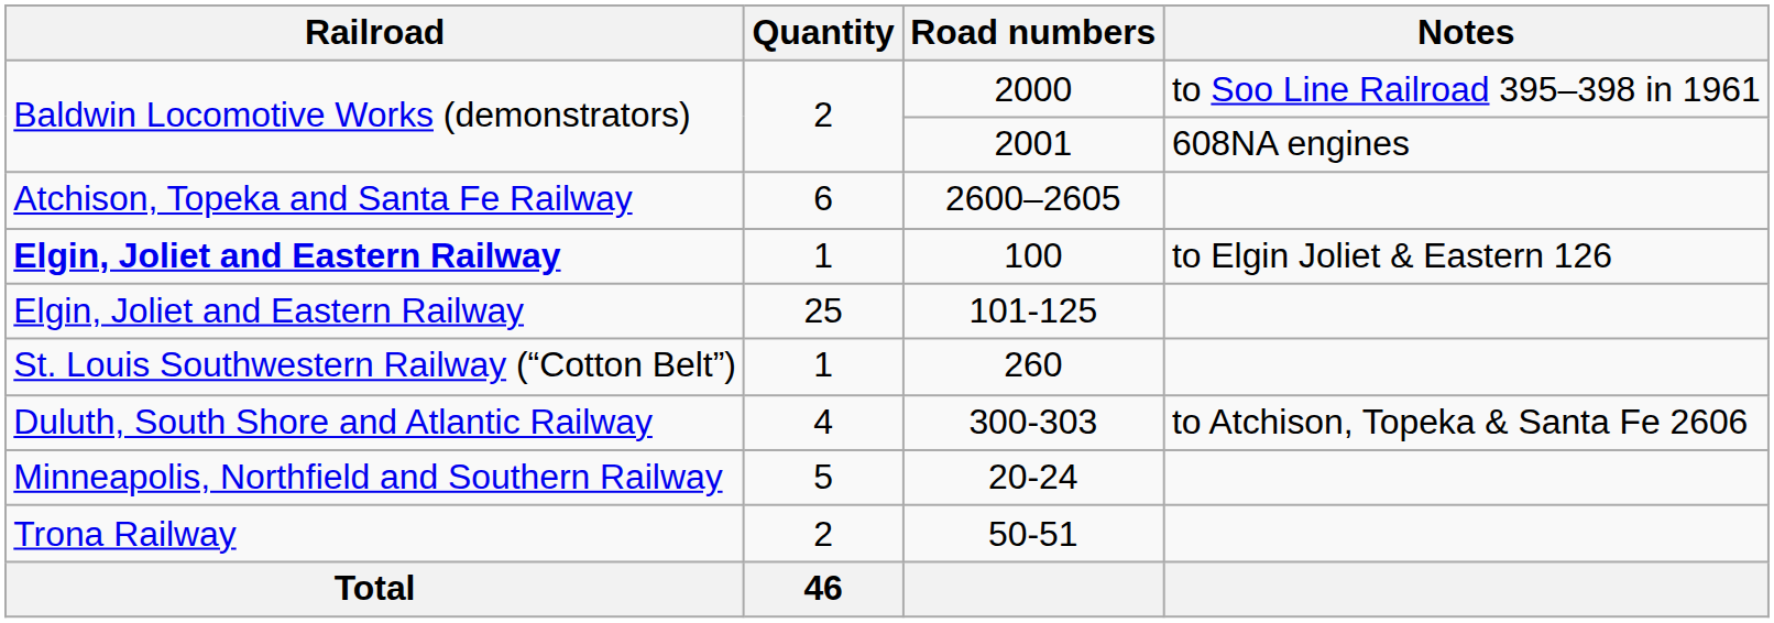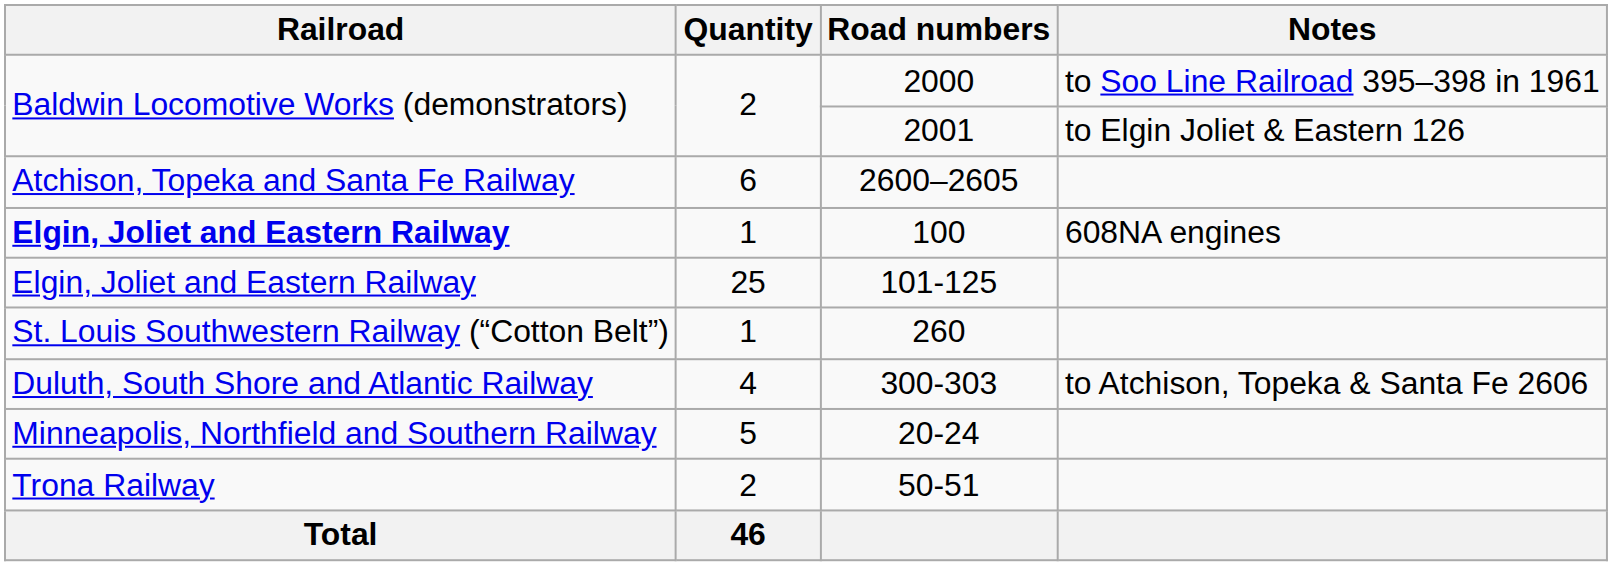 <table class="wikitable">
 <tr>
 <th>Railroad</th>
 <th>Quantity</th>
 <th>Road numbers</th>
 <th>Notes</th>
 </tr>
 <tr>
 <td rowspan=2><a href='#'>Baldwin Locomotive Works</a> (demonstrators)</td>
 <td rowspan=2 style="text-align:center;">2</td>
 <td style="text-align:center;">2000</td>
 <td>to <a href='#'>Soo Line Railroad</a> 395–398 in 1961</td>
 </tr>
 <tr>
 <td style="text-align:center;">2001</td>
-<td>608NA engines</td>
+<td>to Elgin Joliet & Eastern 126</td>
 </tr>
 <tr>
 <td><a href='#'>Atchison, Topeka and Santa Fe Railway</a></td>
 <td style="text-align:center;">6</td>
 <td style="text-align:center;">2600–2605</td>
 <td></td>
 </tr>
 <tr>
 <td><strong><a href='#'>Elgin, Joliet and Eastern Railway</a></strong></td>
 <td style="text-align:center;">1</td>
 <td style="text-align:center;">100</td>
-<td>to Elgin Joliet & Eastern 126</td>
+<td>608NA engines</td>
 </tr>
 <tr>
 <td><a href='#'>Elgin, Joliet and Eastern Railway</a></td>
 <td style="text-align:center;">25</td>
 <td style="text-align:center;">101-125</td>
 <td></td>
 </tr>
 <tr>
 <td><a href='#'>St. Louis Southwestern Railway</a> (“Cotton Belt”)</td>
 <td style="text-align:center;">1</td>
 <td style="text-align:center;">260</td>
 <td></td>
 </tr>
 <tr>
 <td><a href='#'>Duluth, South Shore and Atlantic Railway</a></td>
 <td style="text-align:center;">4</td>
 <td style="text-align:center;">300-303</td>
 <td>to Atchison, Topeka & Santa Fe 2606</td>
 </tr>
 <tr>
 <td><a href='#'>Minneapolis, Northfield and Southern Railway</a></td>
 <td style="text-align:center;">5</td>
 <td style="text-align:center;">20-24</td>
 <td></td>
 </tr>
 <tr>
 <td><a href='#'>Trona Railway</a></td>
 <td style="text-align:center;">2</td>
 <td style="text-align:center;">50-51</td>
 <td></td>
 </tr>
 <tr>
 <th>Total</th>
 <th>46</th>
 <th></th>
 <th></th>
 </tr>
 </table>
